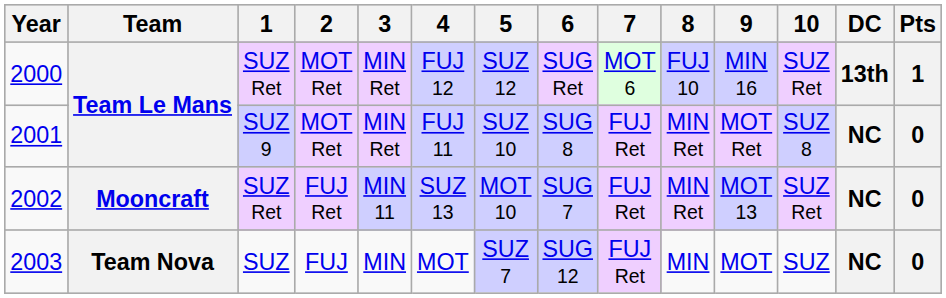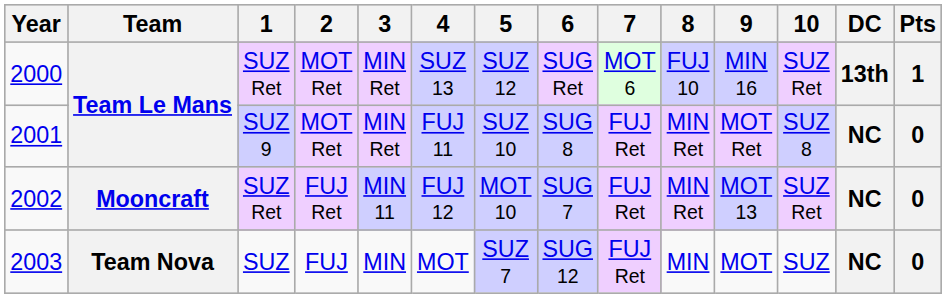 <table class="wikitable" style="text-align:center; font-size:90%">
 <tr>
 <th>Year</th>
 <th>Team</th>
 <th>1</th>
 <th>2</th>
 <th>3</th>
 <th>4</th>
 <th>5</th>
 <th>6</th>
 <th>7</th>
 <th>8</th>
 <th>9</th>
 <th>10</th>
 <th>DC</th>
 <th>Pts</th>
 </tr>
 <tr>
 <td><a href='#'>2000</a></td>
 <th rowspan="2"><a href='#'>Team Le Mans</a></th>
 <td bgcolor="#EFCFFF"><a href='#'>SUZ</a><br><small>Ret</small></td>
 <td bgcolor="#EFCFFF"><a href='#'>MOT</a><br><small>Ret</small></td>
 <td bgcolor="#EFCFFF"><a href='#'>MIN</a><br><small>Ret</small></td>
-<td bgcolor="#CFCFFF"><a href='#'>FUJ</a><br><small>12</small></td>
+<td bgcolor="#CFCFFF"><a href='#'>SUZ</a><br><small>13</small></td>
 <td bgcolor="#CFCFFF"><a href='#'>SUZ</a><br><small>12</small></td>
 <td bgcolor="#EFCFFF"><a href='#'>SUG</a><br><small>Ret</small></td>
 <td bgcolor="#DFFFDF"><a href='#'>MOT</a><br><small>6</small></td>
 <td bgcolor="#CFCFFF"><a href='#'>FUJ</a><br><small>10</small></td>
 <td bgcolor="#CFCFFF"><a href='#'>MIN</a><br><small>16</small></td>
 <td bgcolor="#EFCFFF"><a href='#'>SUZ</a><br><small>Ret</small></td>
 <th>13th</th>
 <th>1</th>
 </tr>
 <tr>
 <td><a href='#'>2001</a></td>
 <td bgcolor="#CFCFFF"><a href='#'>SUZ</a><br><small>9</small></td>
 <td bgcolor="#EFCFFF"><a href='#'>MOT</a><br><small>Ret</small></td>
 <td bgcolor="#EFCFFF"><a href='#'>MIN</a><br><small>Ret</small></td>
 <td bgcolor="#CFCFFF"><a href='#'>FUJ</a><br><small>11</small></td>
 <td bgcolor="#CFCFFF"><a href='#'>SUZ</a><br><small>10</small></td>
 <td bgcolor="#CFCFFF"><a href='#'>SUG</a><br><small>8</small></td>
 <td bgcolor="#EFCFFF"><a href='#'>FUJ</a><br><small>Ret</small></td>
 <td bgcolor="#EFCFFF"><a href='#'>MIN</a><br><small>Ret</small></td>
 <td bgcolor="#EFCFFF"><a href='#'>MOT</a><br><small>Ret</small></td>
 <td bgcolor="#CFCFFF"><a href='#'>SUZ</a><br><small>8</small></td>
 <th>NC</th>
 <th>0</th>
 </tr>
 <tr>
 <td><a href='#'>2002</a></td>
 <th><a href='#'>Mooncraft</a></th>
 <td bgcolor="#EFCFFF"><a href='#'>SUZ</a><br><small>Ret</small></td>
 <td bgcolor="#EFCFFF"><a href='#'>FUJ</a><br><small>Ret</small></td>
 <td bgcolor="#CFCFFF"><a href='#'>MIN</a><br><small>11</small></td>
-<td bgcolor="#CFCFFF"><a href='#'>SUZ</a><br><small>13</small></td>
+<td bgcolor="#CFCFFF"><a href='#'>FUJ</a><br><small>12</small></td>
 <td bgcolor="#CFCFFF"><a href='#'>MOT</a><br><small>10</small></td>
 <td bgcolor="#CFCFFF"><a href='#'>SUG</a><br><small>7</small></td>
 <td bgcolor="#EFCFFF"><a href='#'>FUJ</a><br><small>Ret</small></td>
 <td bgcolor="#EFCFFF"><a href='#'>MIN</a><br><small>Ret</small></td>
 <td bgcolor="#CFCFFF"><a href='#'>MOT</a><br><small>13</small></td>
 <td bgcolor="#EFCFFF"><a href='#'>SUZ</a><br><small>Ret</small></td>
 <th>NC</th>
 <th>0</th>
 </tr>
 <tr>
 <td><a href='#'>2003</a></td>
 <th>Team Nova</th>
 <td><a href='#'>SUZ</a></td>
 <td><a href='#'>FUJ</a></td>
 <td><a href='#'>MIN</a></td>
 <td><a href='#'>MOT</a></td>
 <td bgcolor="#CFCFFF"><a href='#'>SUZ</a><br><small>7</small></td>
 <td bgcolor="#CFCFFF"><a href='#'>SUG</a><br><small>12</small></td>
 <td bgcolor="#EFCFFF"><a href='#'>FUJ</a><br><small>Ret</small></td>
 <td><a href='#'>MIN</a></td>
 <td><a href='#'>MOT</a></td>
 <td><a href='#'>SUZ</a></td>
 <th>NC</th>
 <th>0</th>
 </tr>
 </table>
